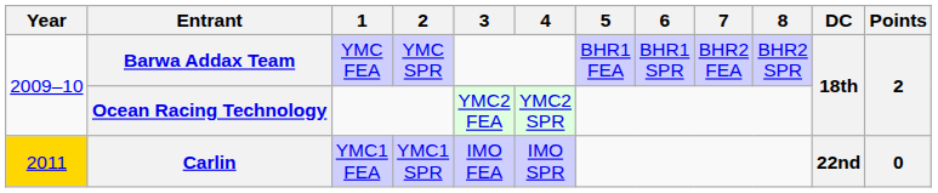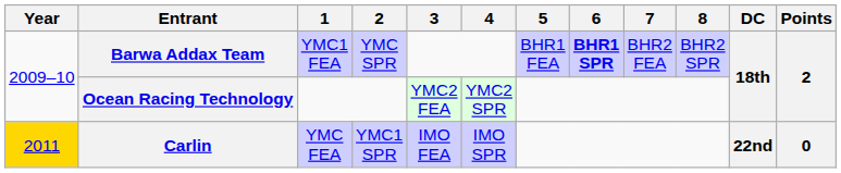 <table class="wikitable" style="text-align:center; font-size:85%">
 <tr>
 <th>Year</th>
 <th>Entrant</th>
 <th>1</th>
 <th>2</th>
 <th>3</th>
 <th>4</th>
 <th>5</th>
 <th>6</th>
 <th>7</th>
 <th>8</th>
 <th>DC</th>
 <th>Points</th>
 </tr>
 <tr>
 <td rowspan=2 nowrap><a href='#'>2009–10</a></td>
 <th nowrap><a href='#'>Barwa Addax Team</a></th>
-<td style="background:#CFCFFF;"><a href='#'>YMC<br>FEA</a><br></td>
+<td style="background:#CFCFFF;"><a href='#'>YMC1<br>FEA</a><br></td>
 <td style="background:#CFCFFF;"><a href='#'>YMC<br>SPR</a><br></td>
 <td colspan=2></td>
 <td style="background:#CFCFFF;"><a href='#'>BHR1<br>FEA</a><br></td>
-<td style="background:#CFCFFF;"><a href='#'>BHR1<br>SPR</a><br></td>
+<td style="background:#CFCFFF;"><strong><a href='#'>BHR1<br>SPR</a><br></strong></td>
 <td style="background:#CFCFFF;"><a href='#'>BHR2<br>FEA</a><br></td>
 <td style="background:#CFCFFF;"><a href='#'>BHR2<br>SPR</a><br></td>
 <th rowspan=2>18th</th>
 <th rowspan=2>2</th>
 </tr>
 <tr>
 <th nowrap><a href='#'>Ocean Racing Technology</a></th>
 <td colspan=2></td>
 <td style="background:#DFFFDF;"><a href='#'>YMC2<br>FEA</a><br></td>
 <td style="background:#DFFFDF;"><a href='#'>YMC2<br>SPR</a><br></td>
 <td colspan=4></td>
 </tr>
 <tr>
 <td style="background: gold;"><a href='#'>2011</a></td>
 <th nowrap><a href='#'>Carlin</a></th>
-<td style="background:#CFCFFF;"><a href='#'>YMC1<br>FEA</a><br></td>
+<td style="background:#CFCFFF;"><a href='#'>YMC<br>FEA</a><br></td>
 <td style="background:#CFCFFF;"><a href='#'>YMC1<br>SPR</a><br></td>
 <td style="background:#CFCFFF;"><a href='#'>IMO<br>FEA</a><br></td>
 <td style="background:#CFCFFF;"><a href='#'>IMO<br>SPR</a><br></td>
 <td colspan=4></td>
 <th>22nd</th>
 <th>0</th>
 </tr>
 </table>
